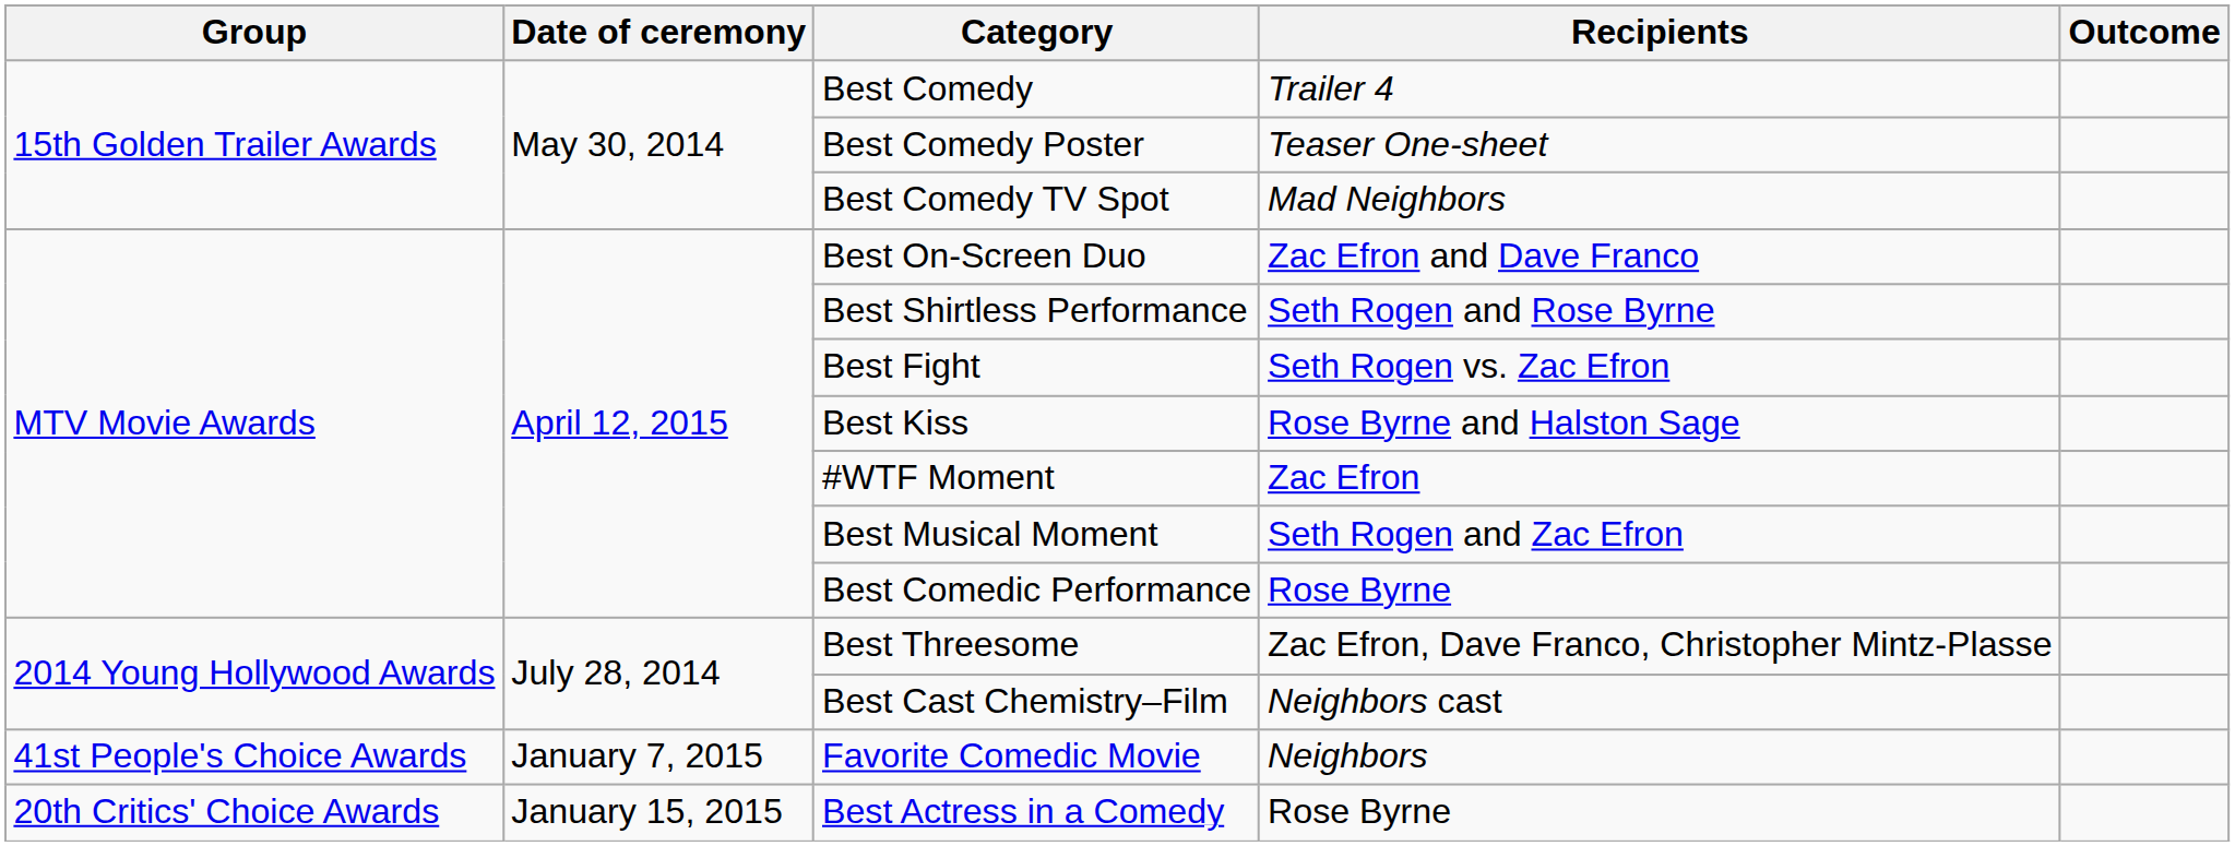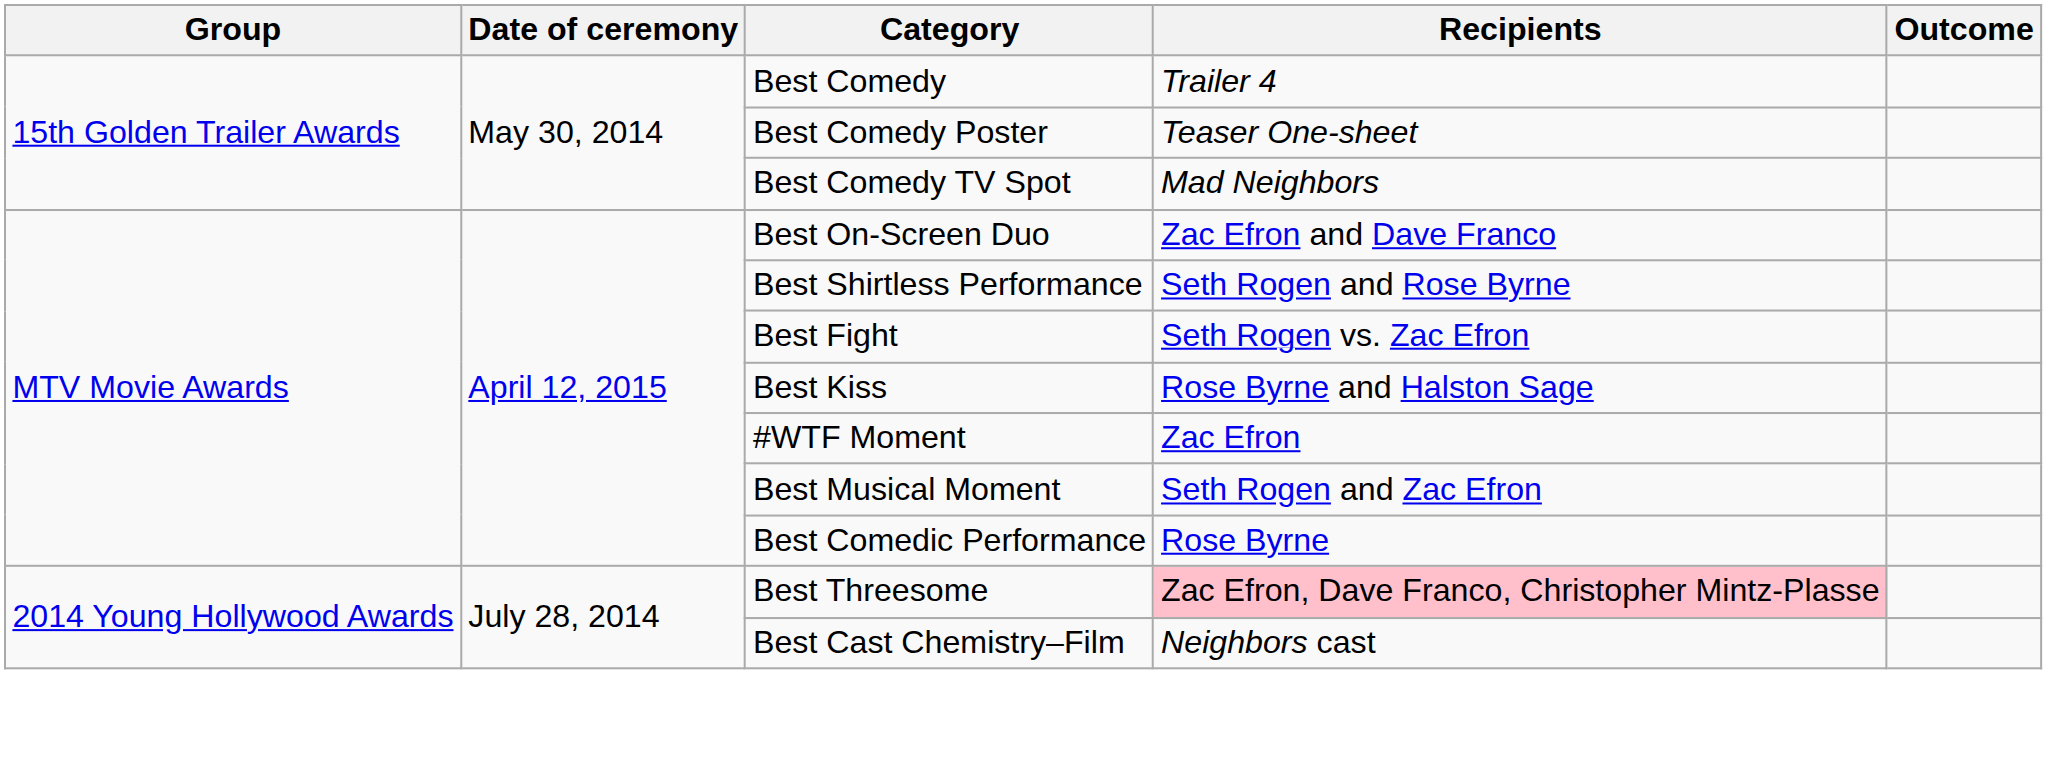 <table class="wikitable">
 <tr>
 <th>Group</th>
 <th>Date of ceremony</th>
 <th>Category</th>
 <th>Recipients</th>
 <th>Outcome</th>
 </tr>
 <tr>
 <td rowspan="3"><a href='#'>15th Golden Trailer Awards</a></td>
 <td rowspan="3">May 30, 2014</td>
 <td>Best Comedy</td>
 <td><em>Trailer 4</em></td>
 <td></td>
 </tr>
 <tr>
 <td>Best Comedy Poster</td>
 <td><em>Teaser One-sheet</em></td>
 <td></td>
 </tr>
 <tr>
 <td>Best Comedy TV Spot</td>
 <td><em>Mad Neighbors</em></td>
 <td></td>
 </tr>
 <tr>
 <td rowspan="7"><a href='#'>MTV Movie Awards</a></td>
 <td rowspan="7"><a href='#'>April 12, 2015</a></td>
 <td>Best On-Screen Duo</td>
 <td><a href='#'>Zac Efron</a> and <a href='#'>Dave Franco</a></td>
 <td></td>
 </tr>
 <tr>
 <td>Best Shirtless Performance</td>
 <td><a href='#'>Seth Rogen</a> and <a href='#'>Rose Byrne</a></td>
 <td></td>
 </tr>
 <tr>
 <td>Best Fight</td>
 <td><a href='#'>Seth Rogen</a> vs. <a href='#'>Zac Efron</a></td>
 <td></td>
 </tr>
 <tr>
 <td>Best Kiss</td>
 <td><a href='#'>Rose Byrne</a> and <a href='#'>Halston Sage</a></td>
 <td></td>
 </tr>
 <tr>
 <td>#WTF Moment</td>
 <td><a href='#'>Zac Efron</a></td>
 <td></td>
 </tr>
 <tr>
 <td>Best Musical Moment</td>
 <td><a href='#'>Seth Rogen</a> and <a href='#'>Zac Efron</a></td>
 <td></td>
 </tr>
 <tr>
 <td>Best Comedic Performance</td>
 <td><a href='#'>Rose Byrne</a></td>
 <td></td>
 </tr>
 <tr>
 <td rowspan="2"><a href='#'>2014 Young Hollywood Awards</a></td>
 <td rowspan="2">July 28, 2014</td>
 <td>Best Threesome</td>
-<td>Zac Efron, Dave Franco, Christopher Mintz-Plasse</td>
+<td style="background: pink;">Zac Efron, Dave Franco, Christopher Mintz-Plasse</td>
 <td></td>
 </tr>
 <tr>
 <td>Best Cast Chemistry–Film</td>
 <td><em>Neighbors</em> cast</td>
 <td></td>
 </tr>
-<tr>
-<td rowspan="1"><a href='#'>41st People's Choice Awards</a></td>
-<td rowspan="1">January 7, 2015</td>
-<td><a href='#'>Favorite Comedic Movie</a></td>
-<td><em>Neighbors</em></td>
-<td></td>
-</tr>
-<tr>
-<td rowspan="1"><a href='#'>20th Critics' Choice Awards</a></td>
-<td rowspan="1">January 15, 2015</td>
-<td><a href='#'>Best Actress in a Comedy</a></td>
-<td>Rose Byrne</td>
-<td></td>
-</tr>
 </table>
